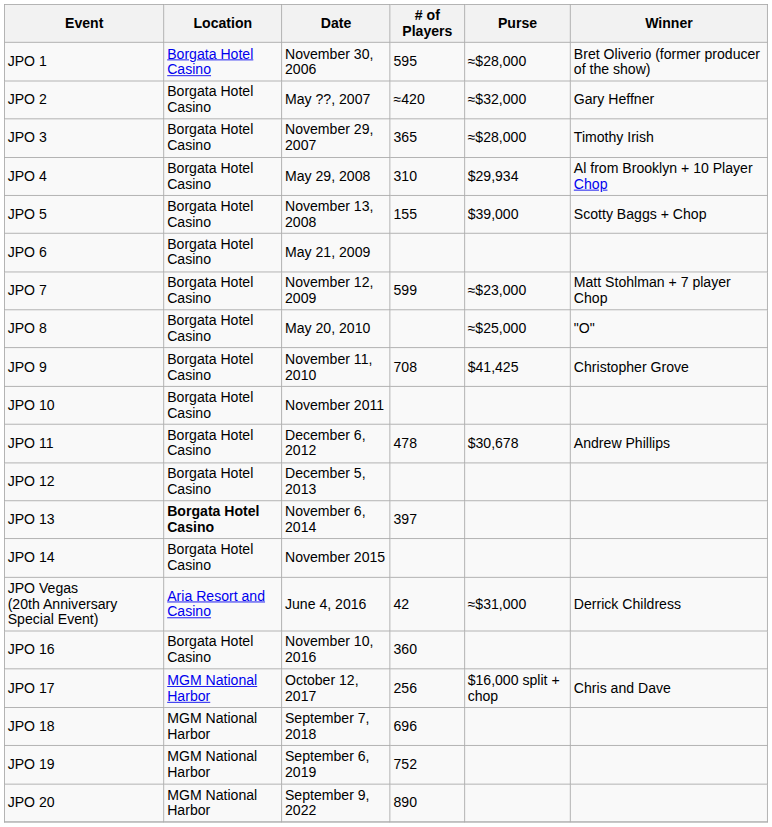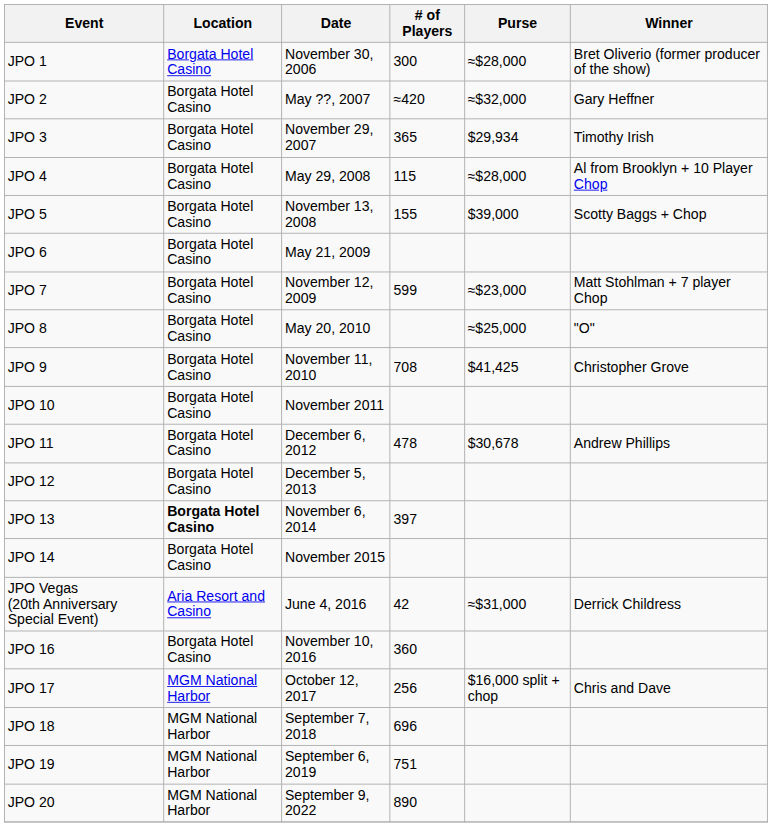 <table class="wikitable sortable">
 <tr>
 <th>Event</th>
 <th>Location</th>
 <th>Date</th>
 <th># of Players</th>
 <th>Purse</th>
 <th>Winner</th>
 </tr>
 <tr>
 <td>JPO 1</td>
 <td><a href='#'>Borgata Hotel Casino</a></td>
 <td>November 30, 2006</td>
-<td>595</td>
+<td>300</td>
 <td>≈$28,000</td>
 <td>Bret Oliverio (former producer of the show)</td>
 </tr>
 <tr>
 <td>JPO 2</td>
 <td>Borgata Hotel Casino</td>
 <td>May ??, 2007</td>
 <td>≈420</td>
 <td>≈$32,000</td>
 <td>Gary Heffner</td>
 </tr>
 <tr>
 <td>JPO 3</td>
 <td>Borgata Hotel Casino</td>
 <td>November 29, 2007</td>
 <td>365</td>
-<td>≈$28,000</td>
+<td>$29,934</td>
 <td>Timothy Irish</td>
 </tr>
 <tr>
 <td>JPO 4</td>
 <td>Borgata Hotel Casino</td>
 <td>May 29, 2008</td>
-<td>310</td>
-<td>$29,934</td>
+<td>115</td>
+<td>≈$28,000</td>
 <td>Al from Brooklyn + 10 Player <a href='#'>Chop</a></td>
 </tr>
 <tr>
 <td>JPO 5</td>
 <td>Borgata Hotel Casino</td>
 <td>November 13, 2008</td>
 <td>155</td>
 <td>$39,000</td>
 <td>Scotty Baggs + Chop</td>
 </tr>
 <tr>
 <td>JPO 6</td>
 <td>Borgata Hotel Casino</td>
 <td>May 21, 2009</td>
 <td></td>
 <td></td>
 <td></td>
 </tr>
 <tr>
 <td>JPO 7</td>
 <td>Borgata Hotel Casino</td>
 <td>November 12, 2009</td>
 <td>599</td>
 <td>≈$23,000</td>
 <td>Matt Stohlman + 7 player Chop</td>
 </tr>
 <tr>
 <td>JPO 8</td>
 <td>Borgata Hotel Casino</td>
 <td>May 20, 2010</td>
 <td></td>
 <td>≈$25,000</td>
 <td>"O"</td>
 </tr>
 <tr>
 <td>JPO 9</td>
 <td>Borgata Hotel Casino</td>
 <td>November 11, 2010</td>
 <td>708</td>
 <td>$41,425</td>
 <td>Christopher Grove</td>
 </tr>
 <tr>
 <td>JPO 10</td>
 <td>Borgata Hotel Casino</td>
 <td>November 2011</td>
 <td></td>
 <td></td>
 <td></td>
 </tr>
 <tr>
 <td>JPO 11</td>
 <td>Borgata Hotel Casino</td>
 <td>December 6, 2012</td>
 <td>478</td>
 <td>$30,678</td>
 <td>Andrew Phillips</td>
 </tr>
 <tr>
 <td>JPO 12</td>
 <td>Borgata Hotel Casino</td>
 <td>December 5, 2013</td>
 <td></td>
 <td></td>
 <td></td>
 </tr>
 <tr>
 <td>JPO 13</td>
 <td><strong>Borgata Hotel Casino</strong></td>
 <td>November 6, 2014</td>
 <td>397</td>
 <td></td>
 <td></td>
 </tr>
 <tr>
 <td>JPO 14</td>
 <td>Borgata Hotel Casino</td>
 <td>November 2015</td>
 <td></td>
 <td></td>
 <td></td>
 </tr>
 <tr>
 <td>JPO Vegas <br>(20th Anniversary Special Event)</td>
 <td><a href='#'>Aria Resort and Casino</a></td>
 <td>June 4, 2016</td>
 <td>42</td>
 <td>≈$31,000</td>
 <td>Derrick Childress</td>
 </tr>
 <tr>
 <td>JPO 16</td>
 <td>Borgata Hotel Casino</td>
 <td>November 10, 2016</td>
 <td>360</td>
 <td></td>
 <td></td>
 </tr>
 <tr>
 <td>JPO 17</td>
 <td><a href='#'>MGM National Harbor</a></td>
 <td>October 12, 2017</td>
 <td>256</td>
 <td>$16,000 split + chop</td>
 <td>Chris and Dave</td>
 </tr>
 <tr>
 <td>JPO 18</td>
 <td>MGM National Harbor</td>
 <td>September 7, 2018</td>
 <td>696</td>
 <td></td>
 <td></td>
 </tr>
 <tr>
 <td>JPO 19</td>
 <td>MGM National Harbor</td>
 <td>September 6, 2019</td>
-<td>752</td>
+<td>751</td>
 <td></td>
 <td></td>
 </tr>
 <tr>
 <td>JPO 20</td>
 <td>MGM National Harbor</td>
 <td>September 9, 2022</td>
 <td>890</td>
 <td></td>
 <td></td>
 </tr>
 <tr>
 </tr>
 </table>
